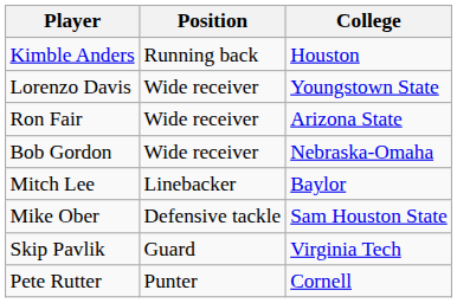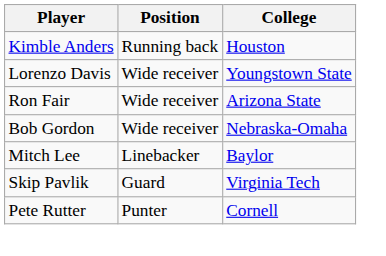 <table class="wikitable">
 <tr>
 <th>Player</th>
 <th>Position</th>
 <th>College</th>
 </tr>
 <tr>
 <td><a href='#'>Kimble Anders</a></td>
 <td>Running back</td>
 <td><a href='#'>Houston</a></td>
 </tr>
 <tr>
 <td>Lorenzo Davis</td>
 <td>Wide receiver</td>
 <td><a href='#'>Youngstown State</a></td>
 </tr>
 <tr>
 <td>Ron Fair</td>
 <td>Wide receiver</td>
 <td><a href='#'>Arizona State</a></td>
 </tr>
 <tr>
 <td>Bob Gordon</td>
 <td>Wide receiver</td>
 <td><a href='#'>Nebraska-Omaha</a></td>
 </tr>
 <tr>
 <td>Mitch Lee</td>
 <td>Linebacker</td>
 <td><a href='#'>Baylor</a></td>
 </tr>
 <tr>
-<td>Mike Ober</td>
-<td>Defensive tackle</td>
-<td><a href='#'>Sam Houston State</a></td>
-</tr>
-<tr>
 <td>Skip Pavlik</td>
 <td>Guard</td>
 <td><a href='#'>Virginia Tech</a></td>
 </tr>
 <tr>
 <td>Pete Rutter</td>
 <td>Punter</td>
 <td><a href='#'>Cornell</a></td>
 </tr>
 </table>
